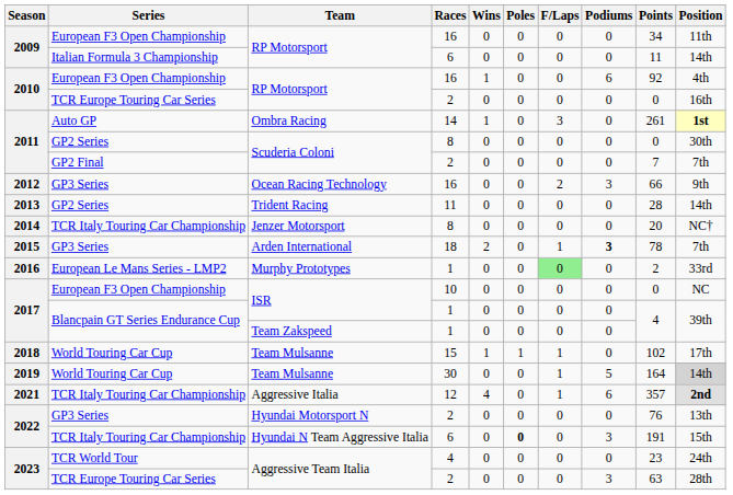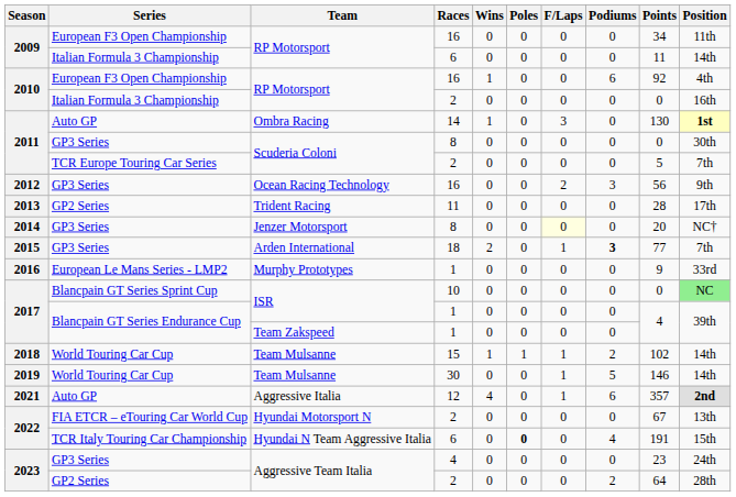 <table class="wikitable" style="font-size: 90%; text-align:center">
 <tr>
 <th>Season</th>
 <th>Series</th>
 <th>Team</th>
 <th>Races</th>
 <th>Wins</th>
 <th>Poles</th>
 <th>F/Laps</th>
 <th>Podiums</th>
 <th>Points</th>
 <th>Position</th>
 </tr>
 <tr>
 <th rowspan=2>2009</th>
 <td align=left><a href='#'>European F3 Open Championship</a></td>
 <td align=left rowspan=2><a href='#'>RP Motorsport</a></td>
 <td>16</td>
 <td>0</td>
 <td>0</td>
 <td>0</td>
 <td>0</td>
 <td>34</td>
 <td>11th</td>
 </tr>
 <tr>
 <td align=left><a href='#'>Italian Formula 3 Championship</a></td>
 <td>6</td>
 <td>0</td>
 <td>0</td>
 <td>0</td>
 <td>0</td>
 <td>11</td>
 <td>14th</td>
 </tr>
 <tr>
 <th rowspan=2>2010</th>
 <td align=left><a href='#'>European F3 Open Championship</a></td>
 <td align=left rowspan=2><a href='#'>RP Motorsport</a></td>
 <td>16</td>
 <td>1</td>
 <td>0</td>
 <td>0</td>
 <td>6</td>
 <td>92</td>
 <td>4th</td>
 </tr>
 <tr>
-<td align=left><a href='#'>TCR Europe Touring Car Series</a></td>
+<td align=left><a href='#'>Italian Formula 3 Championship</a></td>
 <td>2</td>
 <td>0</td>
 <td>0</td>
 <td>0</td>
 <td>0</td>
 <td>0</td>
 <td>16th</td>
 </tr>
 <tr>
 <th rowspan=3>2011</th>
 <td align=left><a href='#'>Auto GP</a></td>
 <td align=left><a href='#'>Ombra Racing</a></td>
 <td>14</td>
 <td>1</td>
 <td>0</td>
 <td>3</td>
 <td>0</td>
-<td>261</td>
+<td>130</td>
 <td style="background:#FFFFBF;"><strong>1st</strong></td>
 </tr>
 <tr>
-<td align=left><a href='#'>GP2 Series</a></td>
+<td align=left><a href='#'>GP3 Series</a></td>
 <td rowspan=2 align=left><a href='#'>Scuderia Coloni</a></td>
 <td>8</td>
 <td>0</td>
 <td>0</td>
 <td>0</td>
 <td>0</td>
 <td>0</td>
 <td>30th</td>
 </tr>
 <tr>
-<td align=left><a href='#'>GP2 Final</a></td>
+<td align=left><a href='#'>TCR Europe Touring Car Series</a></td>
 <td>2</td>
 <td>0</td>
 <td>0</td>
 <td>0</td>
 <td>0</td>
-<td>7</td>
+<td>5</td>
 <td>7th</td>
 </tr>
 <tr>
 <th>2012</th>
 <td align=left><a href='#'>GP3 Series</a></td>
 <td align=left><a href='#'>Ocean Racing Technology</a></td>
 <td>16</td>
 <td>0</td>
 <td>0</td>
 <td>2</td>
 <td>3</td>
-<td>66</td>
+<td>56</td>
 <td>9th</td>
 </tr>
 <tr>
 <th>2013</th>
 <td align=left><a href='#'>GP2 Series</a></td>
 <td align=left><a href='#'>Trident Racing</a></td>
 <td>11</td>
 <td>0</td>
 <td>0</td>
 <td>0</td>
 <td>0</td>
 <td>28</td>
-<td>14th</td>
+<td>17th</td>
 </tr>
 <tr>
 <th>2014</th>
-<td align=left><a href='#'>TCR Italy Touring Car Championship</a></td>
+<td align=left><a href='#'>GP3 Series</a></td>
 <td align=left><a href='#'>Jenzer Motorsport</a></td>
 <td>8</td>
 <td>0</td>
 <td>0</td>
-<td>0</td>
+<td style="background: lightyellow;">0</td>
 <td>0</td>
 <td>20</td>
 <td>NC†</td>
 </tr>
 <tr>
 <th>2015</th>
 <td align=left><a href='#'>GP3 Series</a></td>
 <td align=left><a href='#'>Arden International</a></td>
 <td>18</td>
 <td>2</td>
 <td>0</td>
 <td>1</td>
 <td><strong>3</strong></td>
-<td>78</td>
+<td>77</td>
 <td>7th</td>
 </tr>
 <tr>
 <th>2016</th>
 <td align=left><a href='#'>European Le Mans Series - LMP2</a></td>
 <td align=left><a href='#'>Murphy Prototypes</a></td>
 <td>1</td>
 <td>0</td>
 <td>0</td>
-<td style="background: lightgreen;">0</td>
 <td>0</td>
-<td>2</td>
+<td>0</td>
+<td>9</td>
 <td>33rd</td>
 </tr>
 <tr>
 <th rowspan=3>2017</th>
-<td align=left><a href='#'>European F3 Open Championship</a></td>
+<td align=left><a href='#'>Blancpain GT Series Sprint Cup</a></td>
 <td align=left rowspan=2><a href='#'>ISR</a></td>
 <td>10</td>
 <td>0</td>
 <td>0</td>
 <td>0</td>
 <td>0</td>
 <td>0</td>
-<td>NC</td>
+<td style="background: lightgreen;">NC</td>
 </tr>
 <tr>
 <td align=left rowspan=2><a href='#'>Blancpain GT Series Endurance Cup</a></td>
 <td>1</td>
 <td>0</td>
 <td>0</td>
 <td>0</td>
 <td>0</td>
 <td rowspan=2>4</td>
 <td rowspan=2>39th</td>
 </tr>
 <tr>
 <td align=left><a href='#'>Team Zakspeed</a></td>
 <td>1</td>
 <td>0</td>
 <td>0</td>
 <td>0</td>
 <td>0</td>
 </tr>
 <tr>
 <th>2018</th>
 <td align=left><a href='#'>World Touring Car Cup</a></td>
 <td align=left><a href='#'>Team Mulsanne</a></td>
 <td>15</td>
 <td>1</td>
 <td>1</td>
 <td>1</td>
-<td>0</td>
+<td>2</td>
 <td>102</td>
-<td>17th</td>
+<td>14th</td>
 </tr>
 <tr>
 <th>2019</th>
 <td align=left><a href='#'>World Touring Car Cup</a></td>
 <td align=left><a href='#'>Team Mulsanne</a></td>
 <td>30</td>
 <td>0</td>
 <td>0</td>
 <td>1</td>
 <td>5</td>
-<td>164</td>
-<td style="background: lightgrey;">14th</td>
+<td>146</td>
+<td>14th</td>
 </tr>
 <tr>
 <th>2021</th>
-<td align=left><a href='#'>TCR Italy Touring Car Championship</a></td>
+<td align=left><a href='#'>Auto GP</a></td>
 <td align=left>Aggressive Italia</td>
 <td>12</td>
 <td>4</td>
 <td>0</td>
 <td>1</td>
 <td>6</td>
 <td>357</td>
 <td style="background:#DFDFDF;"><strong>2nd</strong></td>
 </tr>
 <tr>
 <th rowspan="2">2022</th>
-<td align=left><a href='#'>GP3 Series</a></td>
+<td align=left><a href='#'>FIA ETCR – eTouring Car World Cup</a></td>
 <td align=left><a href='#'>Hyundai Motorsport N</a></td>
 <td>2</td>
 <td>0</td>
 <td>0</td>
 <td>0</td>
 <td>0</td>
-<td>76</td>
+<td>67</td>
 <td>13th</td>
 </tr>
 <tr>
 <td align=left><a href='#'>TCR Italy Touring Car Championship</a></td>
 <td align=left><a href='#'>Hyundai N</a> Team Aggressive Italia</td>
 <td>6</td>
 <td>0</td>
 <td><strong>0</strong></td>
 <td>0</td>
-<td>3</td>
+<td>4</td>
 <td>191</td>
 <td>15th</td>
 </tr>
 <tr>
 <th rowspan="2">2023</th>
-<td align="left"><a href='#'>TCR World Tour</a></td>
+<td align=left><a href='#'>GP3 Series</a></td>
 <td rowspan="2" align="left">Aggressive Team Italia</td>
 <td>4</td>
 <td>0</td>
 <td>0</td>
 <td>0</td>
 <td>0</td>
 <td>23</td>
 <td>24th</td>
 </tr>
 <tr>
-<td align=left><a href='#'>TCR Europe Touring Car Series</a></td>
+<td align=left><a href='#'>GP2 Series</a></td>
 <td>2</td>
 <td>0</td>
 <td>0</td>
 <td>0</td>
-<td>3</td>
-<td>63</td>
+<td>2</td>
+<td>64</td>
 <td>28th</td>
 </tr>
 </table>
